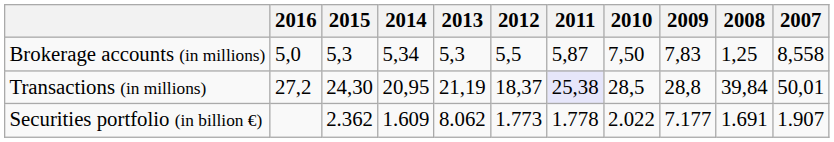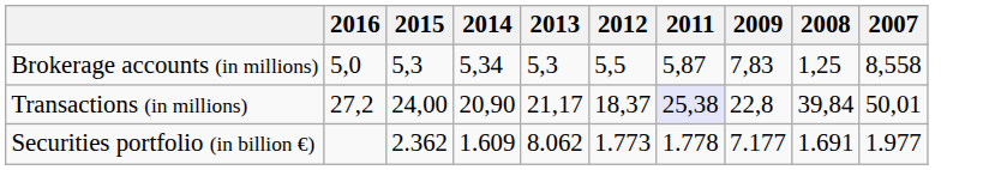 <table class="wikitable">
 <tr>
 <th></th>
 <th>2016</th>
 <th>2015</th>
 <th>2014</th>
 <th>2013</th>
 <th>2012</th>
 <th>2011</th>
-<th>2010</th>
 <th>2009</th>
 <th>2008</th>
 <th>2007</th>
 </tr>
 <tr>
 <td>Brokerage accounts <small>(in millions)</small></td>
 <td>5,0</td>
 <td>5,3</td>
 <td>5,34</td>
 <td>5,3</td>
 <td>5,5</td>
 <td>5,87</td>
-<td>7,50</td>
 <td>7,83</td>
 <td>1,25</td>
 <td>8,558</td>
 </tr>
 <tr>
 <td>Transactions <small>(in millions)</small></td>
 <td>27,2</td>
-<td>24,30</td>
-<td>20,95</td>
-<td>21,19</td>
+<td>24,00</td>
+<td>20,90</td>
+<td>21,17</td>
 <td>18,37</td>
 <td style="background: lavender;">25,38</td>
-<td>28,5</td>
-<td>28,8</td>
+<td>22,8</td>
 <td>39,84</td>
 <td>50,01</td>
 </tr>
 <tr>
 <td>Securities portfolio <small>(in billion €)</small></td>
 <td></td>
 <td>2.362</td>
 <td>1.609</td>
 <td>8.062</td>
 <td>1.773</td>
 <td>1.778</td>
-<td>2.022</td>
 <td>7.177</td>
 <td>1.691</td>
-<td>1.907</td>
+<td>1.977</td>
 </tr>
 </table>
